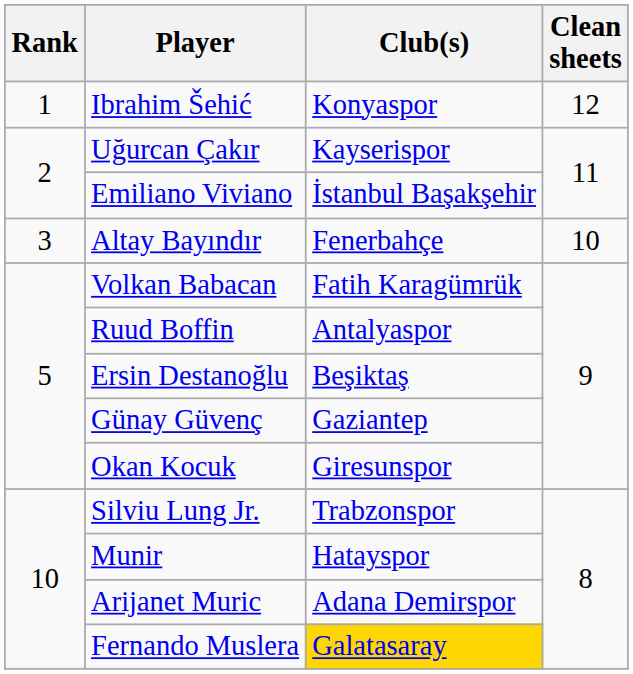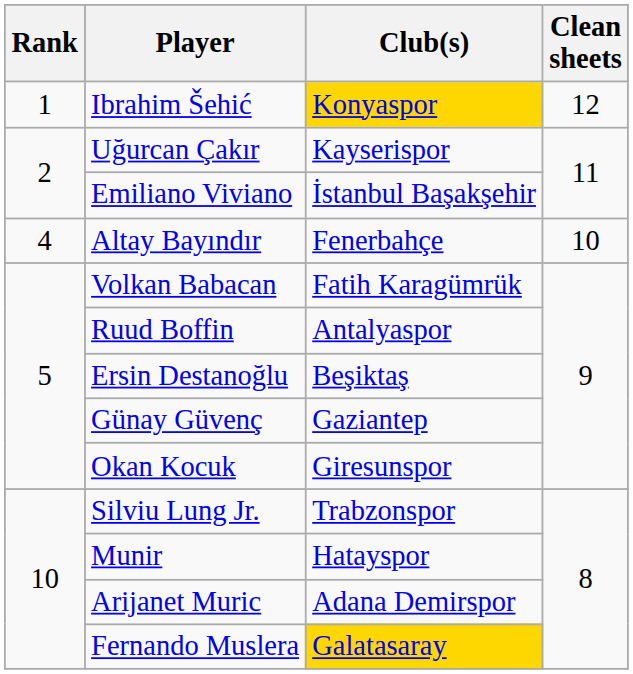 <table class="wikitable" style="text-align:center;">
 <tr>
 <th>Rank</th>
 <th>Player</th>
 <th>Club(s)</th>
 <th>Clean <br> sheets</th>
 </tr>
 <tr>
 <td>1</td>
 <td align="left"> <a href='#'>Ibrahim Šehić</a></td>
-<td align="left"><a href='#'>Konyaspor</a></td>
+<td align="left" style="background: gold;"><a href='#'>Konyaspor</a></td>
 <td>12</td>
 </tr>
 <tr>
 <td rowspan=2>2</td>
 <td align="left"> <a href='#'>Uğurcan Çakır</a></td>
 <td align="left"><a href='#'>Kayserispor</a></td>
 <td rowspan=2>11</td>
 </tr>
 <tr>
 <td align="left"> <a href='#'>Emiliano Viviano</a></td>
 <td align="left"><a href='#'>İstanbul Başakşehir</a></td>
 </tr>
 <tr>
-<td>3</td>
+<td>4</td>
 <td align="left"> <a href='#'>Altay Bayındır</a></td>
 <td align="left"><a href='#'>Fenerbahçe</a></td>
 <td>10</td>
 </tr>
 <tr>
 <td rowspan=5>5</td>
 <td align="left"> <a href='#'>Volkan Babacan</a></td>
 <td align="left"><a href='#'>Fatih Karagümrük</a></td>
 <td rowspan=5>9</td>
 </tr>
 <tr>
 <td align="left"> <a href='#'>Ruud Boffin</a></td>
 <td align="left"><a href='#'>Antalyaspor</a></td>
 </tr>
 <tr>
 <td align="left"> <a href='#'>Ersin Destanoğlu</a></td>
 <td align="left"><a href='#'>Beşiktaş</a></td>
 </tr>
 <tr>
 <td align="left"> <a href='#'>Günay Güvenç</a></td>
 <td align="left"><a href='#'>Gaziantep</a></td>
 </tr>
 <tr>
 <td align="left"> <a href='#'>Okan Kocuk</a></td>
 <td align="left"><a href='#'>Giresunspor</a></td>
 </tr>
 <tr>
 <td rowspan=4>10</td>
 <td align="left"> <a href='#'>Silviu Lung Jr.</a></td>
 <td align="left"><a href='#'>Trabzonspor</a></td>
 <td rowspan=4>8</td>
 </tr>
 <tr>
 <td align="left"> <a href='#'>Munir</a></td>
 <td align="left"><a href='#'>Hatayspor</a></td>
 </tr>
 <tr>
 <td align="left"> <a href='#'>Arijanet Muric</a></td>
 <td align="left"><a href='#'>Adana Demirspor</a></td>
 </tr>
 <tr>
 <td align="left"> <a href='#'>Fernando Muslera</a></td>
 <td align="left" style="background: gold;"><a href='#'>Galatasaray</a></td>
 </tr>
 </table>
